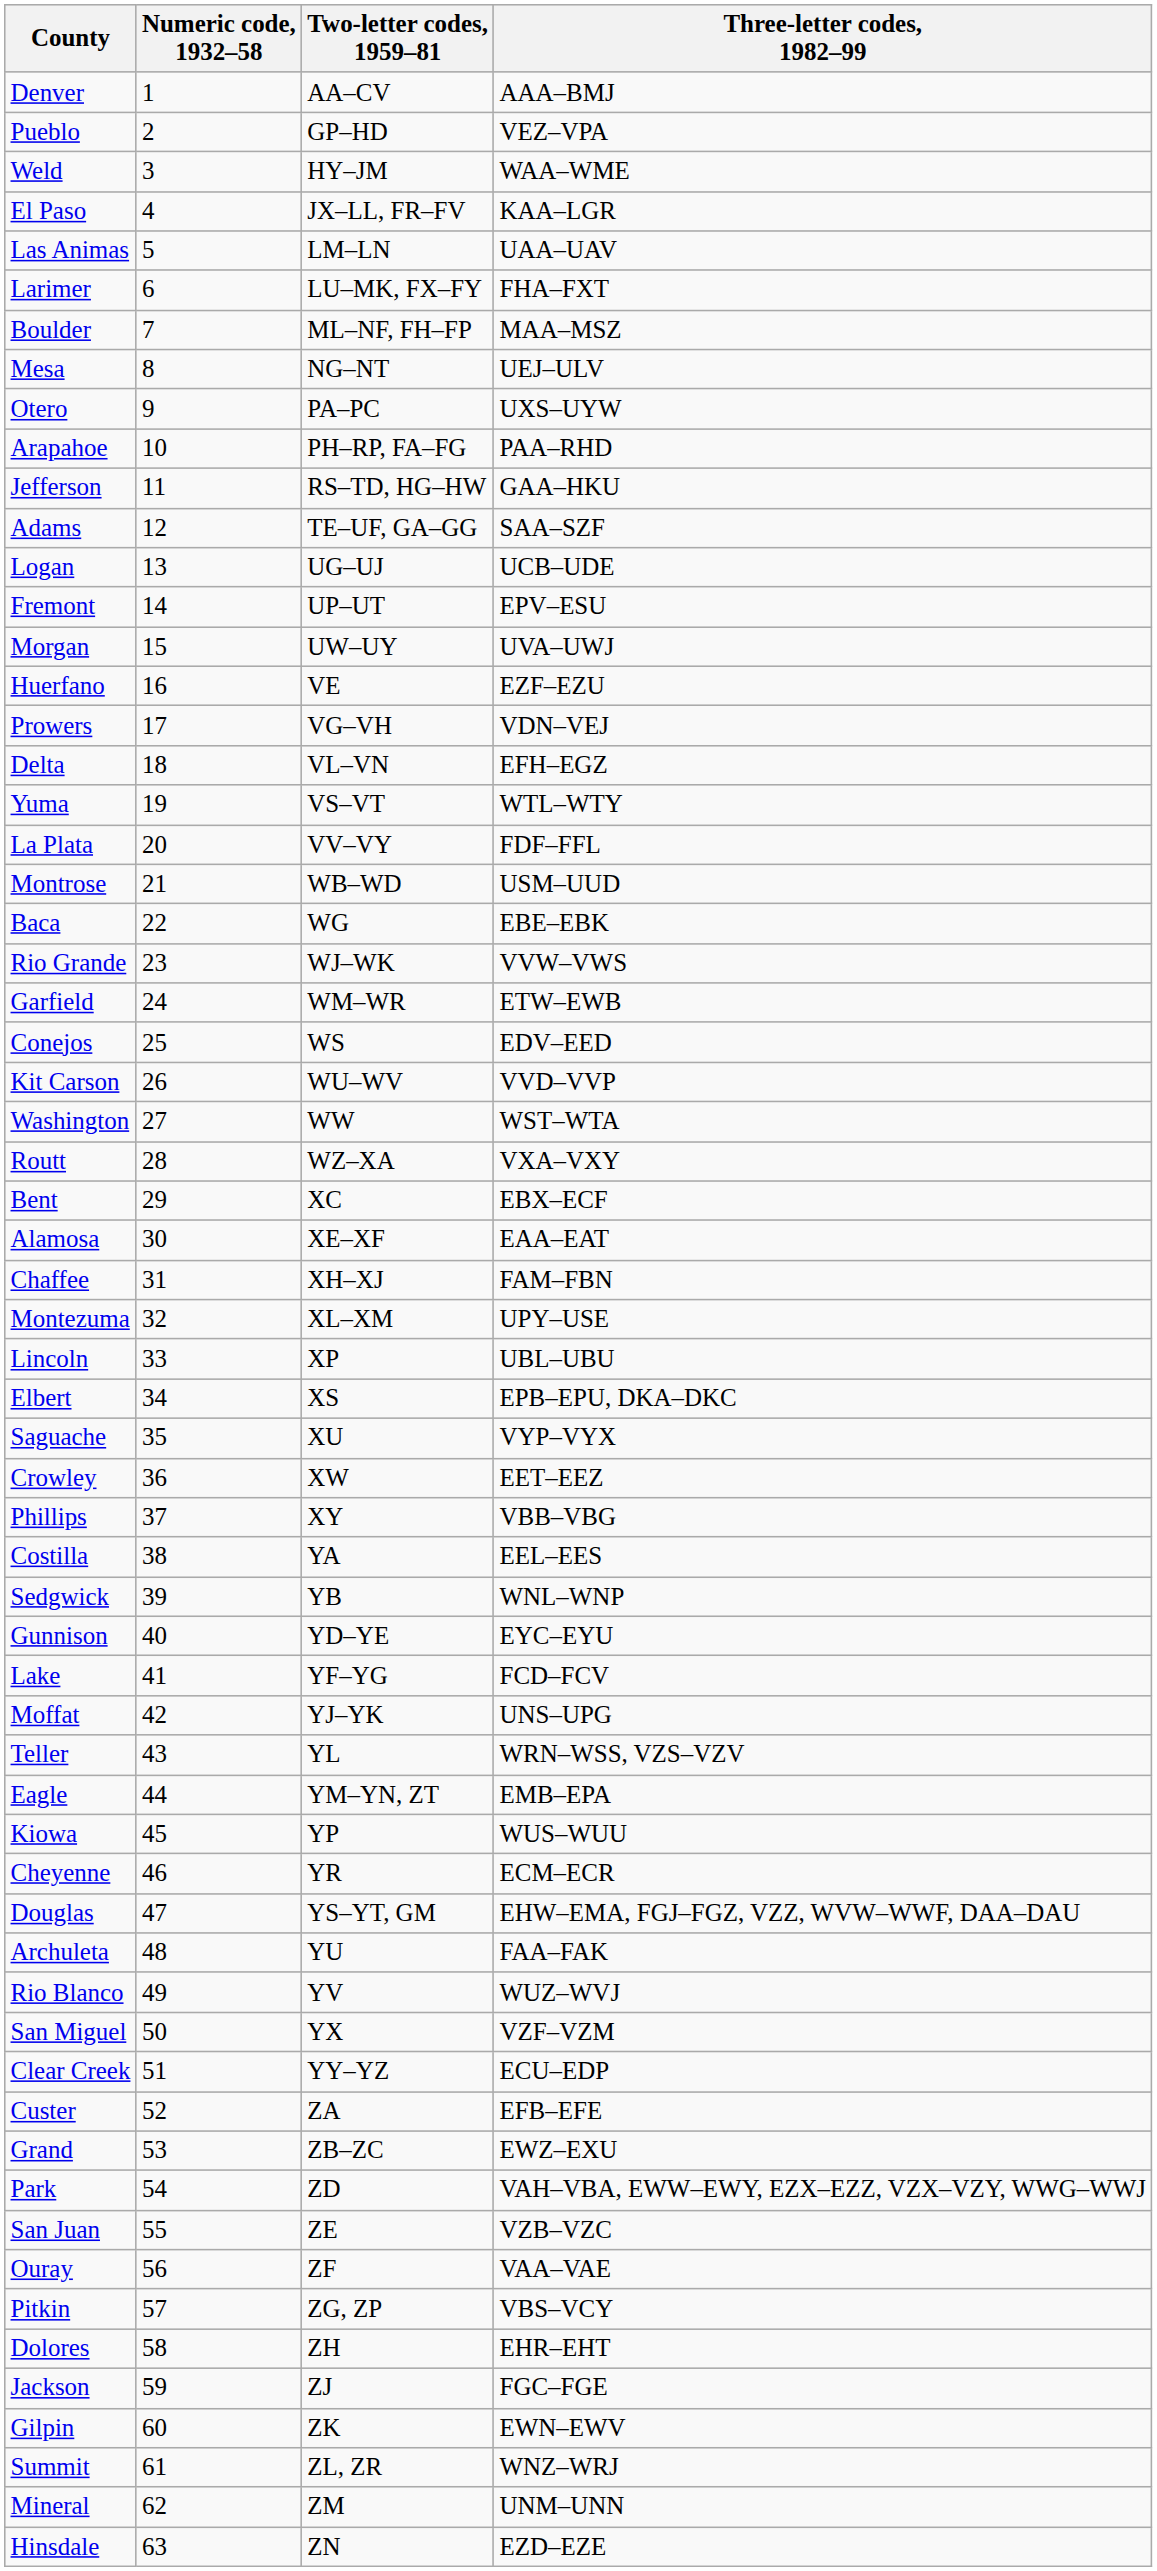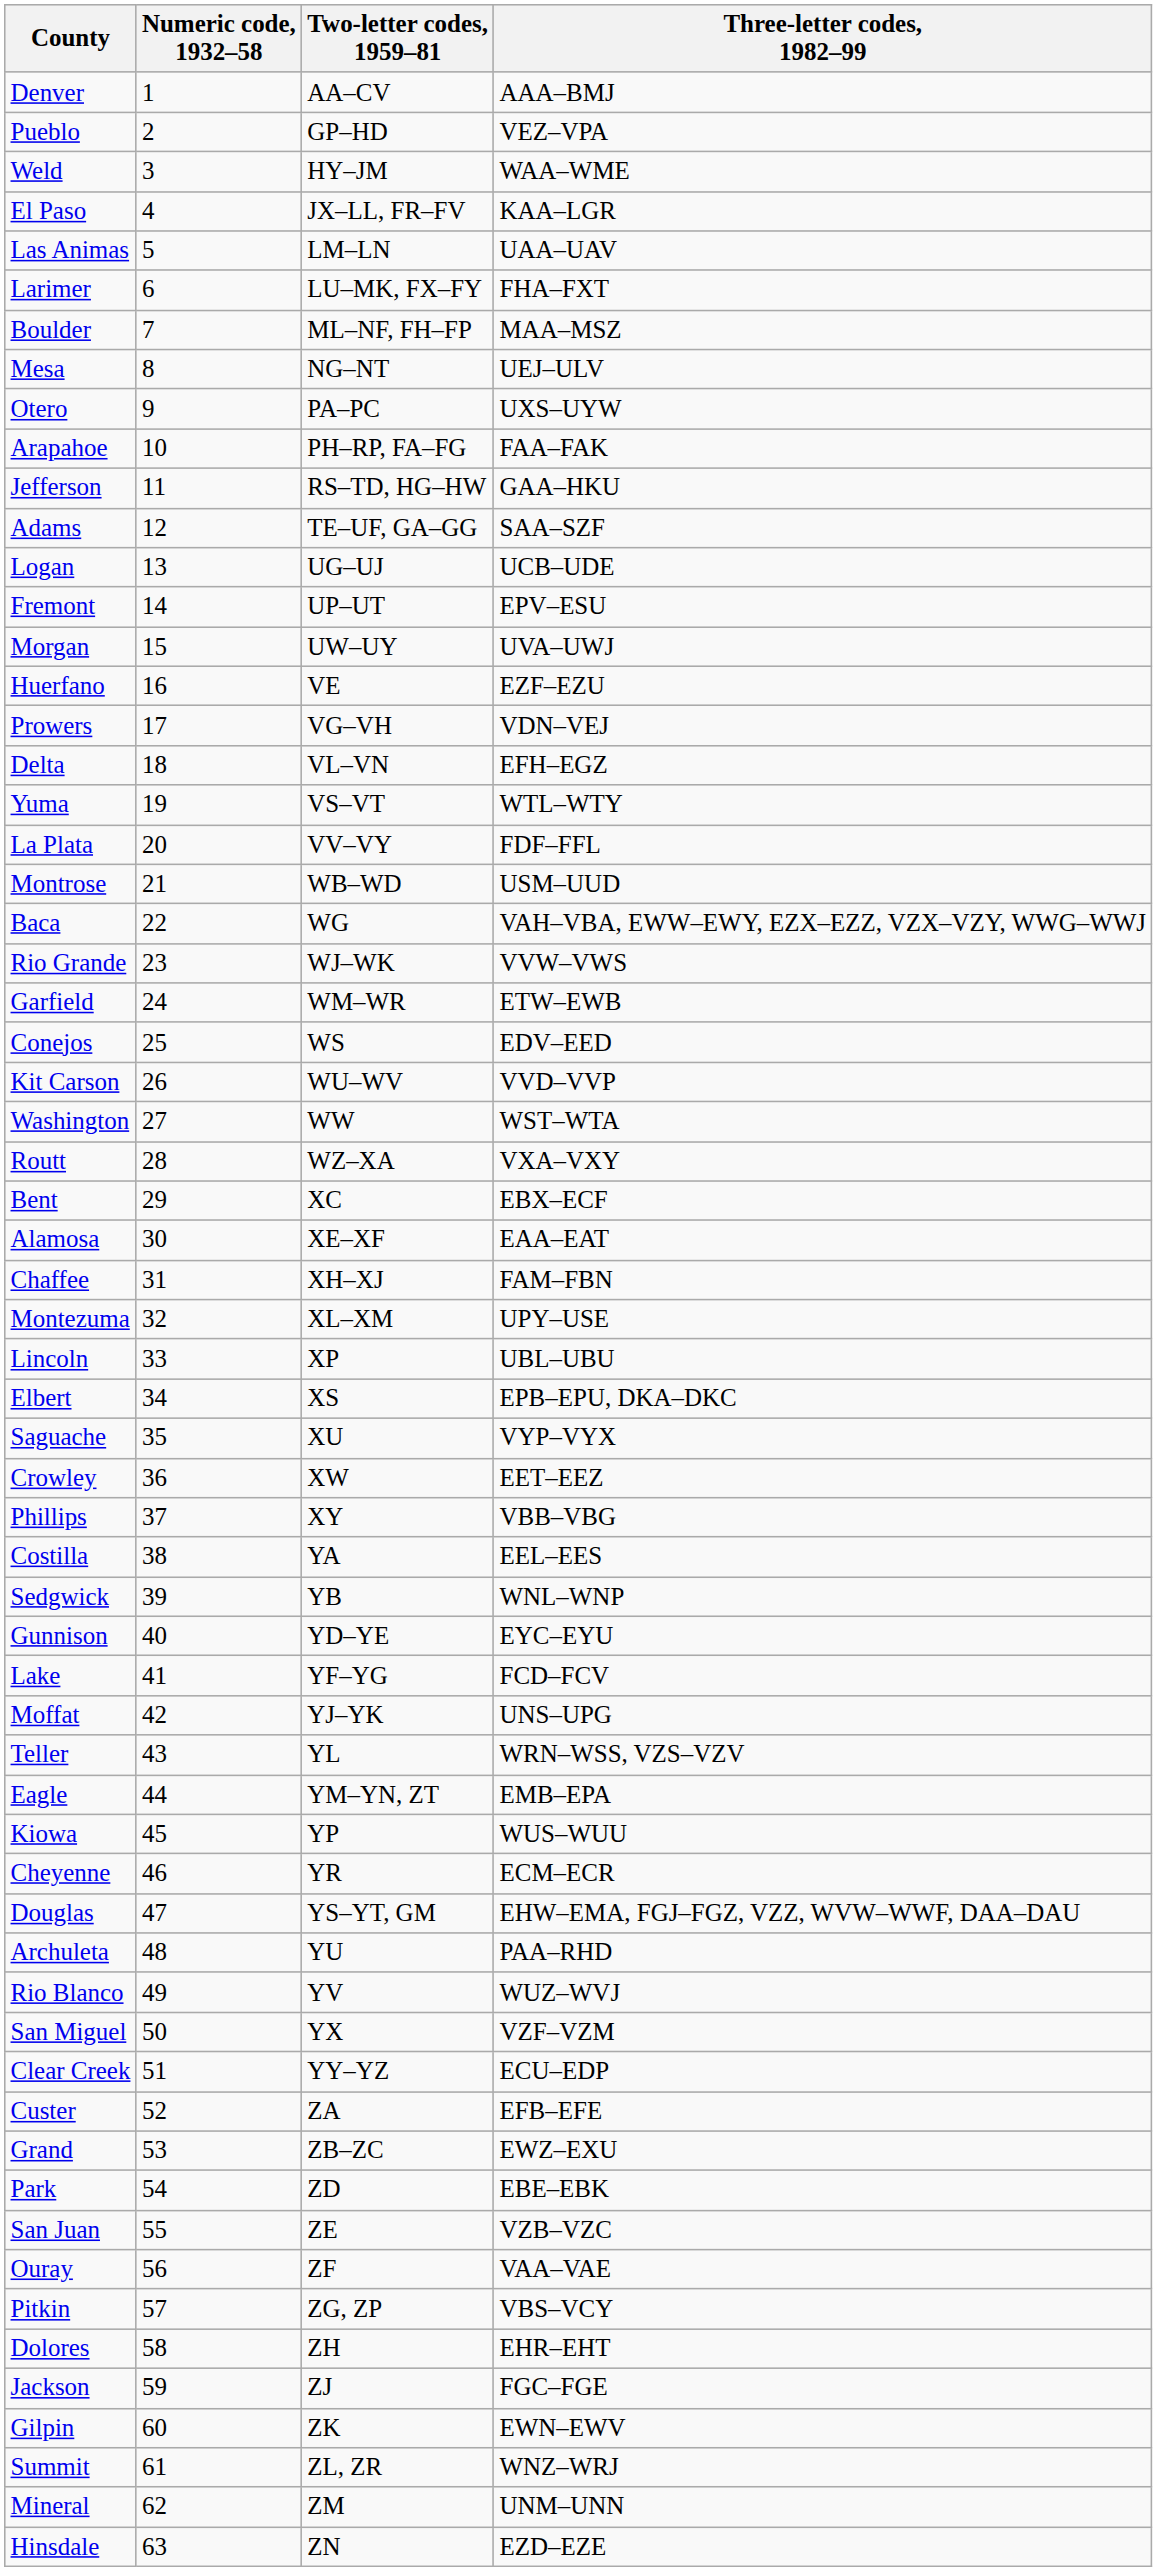 <table class="wikitable collapsible collapsed sortable">
 <tr>
 <th>County</th>
 <th>Numeric code,<br>1932–58</th>
 <th>Two-letter codes,<br>1959–81</th>
 <th>Three-letter codes,<br>1982–99</th>
 </tr>
 <tr>
 <td><a href='#'>Denver</a></td>
 <td>1</td>
 <td>AA–CV</td>
 <td>AAA–BMJ</td>
 </tr>
 <tr>
 <td><a href='#'>Pueblo</a></td>
 <td>2</td>
 <td>GP–HD</td>
 <td>VEZ–VPA</td>
 </tr>
 <tr>
 <td><a href='#'>Weld</a></td>
 <td>3</td>
 <td>HY–JM</td>
 <td>WAA–WME</td>
 </tr>
 <tr>
 <td><a href='#'>El Paso</a></td>
 <td>4</td>
 <td>JX–LL, FR–FV</td>
 <td>KAA–LGR</td>
 </tr>
 <tr>
 <td><a href='#'>Las Animas</a></td>
 <td>5</td>
 <td>LM–LN</td>
 <td>UAA–UAV</td>
 </tr>
 <tr>
 <td><a href='#'>Larimer</a></td>
 <td>6</td>
 <td>LU–MK, FX–FY</td>
 <td>FHA–FXT</td>
 </tr>
 <tr>
 <td><a href='#'>Boulder</a></td>
 <td>7</td>
 <td>ML–NF, FH–FP</td>
 <td>MAA–MSZ</td>
 </tr>
 <tr>
 <td><a href='#'>Mesa</a></td>
 <td>8</td>
 <td>NG–NT</td>
 <td>UEJ–ULV</td>
 </tr>
 <tr>
 <td><a href='#'>Otero</a></td>
 <td>9</td>
 <td>PA–PC</td>
 <td>UXS–UYW</td>
 </tr>
 <tr>
 <td><a href='#'>Arapahoe</a></td>
 <td>10</td>
 <td>PH–RP, FA–FG</td>
-<td>PAA–RHD</td>
+<td>FAA–FAK</td>
 </tr>
 <tr>
 <td><a href='#'>Jefferson</a></td>
 <td>11</td>
 <td>RS–TD, HG–HW</td>
 <td>GAA–HKU</td>
 </tr>
 <tr>
 <td><a href='#'>Adams</a></td>
 <td>12</td>
 <td>TE–UF, GA–GG</td>
 <td>SAA–SZF</td>
 </tr>
 <tr>
 <td><a href='#'>Logan</a></td>
 <td>13</td>
 <td>UG–UJ</td>
 <td>UCB–UDE</td>
 </tr>
 <tr>
 <td><a href='#'>Fremont</a></td>
 <td>14</td>
 <td>UP–UT</td>
 <td>EPV–ESU</td>
 </tr>
 <tr>
 <td><a href='#'>Morgan</a></td>
 <td>15</td>
 <td>UW–UY</td>
 <td>UVA–UWJ</td>
 </tr>
 <tr>
 <td><a href='#'>Huerfano</a></td>
 <td>16</td>
 <td>VE</td>
 <td>EZF–EZU</td>
 </tr>
 <tr>
 <td><a href='#'>Prowers</a></td>
 <td>17</td>
 <td>VG–VH</td>
 <td>VDN–VEJ</td>
 </tr>
 <tr>
 <td><a href='#'>Delta</a></td>
 <td>18</td>
 <td>VL–VN</td>
 <td>EFH–EGZ</td>
 </tr>
 <tr>
 <td><a href='#'>Yuma</a></td>
 <td>19</td>
 <td>VS–VT</td>
 <td>WTL–WTY</td>
 </tr>
 <tr>
 <td><a href='#'>La Plata</a></td>
 <td>20</td>
 <td>VV–VY</td>
 <td>FDF–FFL</td>
 </tr>
 <tr>
 <td><a href='#'>Montrose</a></td>
 <td>21</td>
 <td>WB–WD</td>
 <td>USM–UUD</td>
 </tr>
 <tr>
 <td><a href='#'>Baca</a></td>
 <td>22</td>
 <td>WG</td>
-<td>EBE–EBK</td>
+<td>VAH–VBA, EWW–EWY, EZX–EZZ, VZX–VZY, WWG–WWJ</td>
 </tr>
 <tr>
 <td><a href='#'>Rio Grande</a></td>
 <td>23</td>
 <td>WJ–WK</td>
 <td>VVW–VWS</td>
 </tr>
 <tr>
 <td><a href='#'>Garfield</a></td>
 <td>24</td>
 <td>WM–WR</td>
 <td>ETW–EWB</td>
 </tr>
 <tr>
 <td><a href='#'>Conejos</a></td>
 <td>25</td>
 <td>WS</td>
 <td>EDV–EED</td>
 </tr>
 <tr>
 <td><a href='#'>Kit Carson</a></td>
 <td>26</td>
 <td>WU–WV</td>
 <td>VVD–VVP</td>
 </tr>
 <tr>
 <td><a href='#'>Washington</a></td>
 <td>27</td>
 <td>WW</td>
 <td>WST–WTA</td>
 </tr>
 <tr>
 <td><a href='#'>Routt</a></td>
 <td>28</td>
 <td>WZ–XA</td>
 <td>VXA–VXY</td>
 </tr>
 <tr>
 <td><a href='#'>Bent</a></td>
 <td>29</td>
 <td>XC</td>
 <td>EBX–ECF</td>
 </tr>
 <tr>
 <td><a href='#'>Alamosa</a></td>
 <td>30</td>
 <td>XE–XF</td>
 <td>EAA–EAT</td>
 </tr>
 <tr>
 <td><a href='#'>Chaffee</a></td>
 <td>31</td>
 <td>XH–XJ</td>
 <td>FAM–FBN</td>
 </tr>
 <tr>
 <td><a href='#'>Montezuma</a></td>
 <td>32</td>
 <td>XL–XM</td>
 <td>UPY–USE</td>
 </tr>
 <tr>
 <td><a href='#'>Lincoln</a></td>
 <td>33</td>
 <td>XP</td>
 <td>UBL–UBU</td>
 </tr>
 <tr>
 <td><a href='#'>Elbert</a></td>
 <td>34</td>
 <td>XS</td>
 <td>EPB–EPU, DKA–DKC</td>
 </tr>
 <tr>
 <td><a href='#'>Saguache</a></td>
 <td>35</td>
 <td>XU</td>
 <td>VYP–VYX</td>
 </tr>
 <tr>
 <td><a href='#'>Crowley</a></td>
 <td>36</td>
 <td>XW</td>
 <td>EET–EEZ</td>
 </tr>
 <tr>
 <td><a href='#'>Phillips</a></td>
 <td>37</td>
 <td>XY</td>
 <td>VBB–VBG</td>
 </tr>
 <tr>
 <td><a href='#'>Costilla</a></td>
 <td>38</td>
 <td>YA</td>
 <td>EEL–EES</td>
 </tr>
 <tr>
 <td><a href='#'>Sedgwick</a></td>
 <td>39</td>
 <td>YB</td>
 <td>WNL–WNP</td>
 </tr>
 <tr>
 <td><a href='#'>Gunnison</a></td>
 <td>40</td>
 <td>YD–YE</td>
 <td>EYC–EYU</td>
 </tr>
 <tr>
 <td><a href='#'>Lake</a></td>
 <td>41</td>
 <td>YF–YG</td>
 <td>FCD–FCV</td>
 </tr>
 <tr>
 <td><a href='#'>Moffat</a></td>
 <td>42</td>
 <td>YJ–YK</td>
 <td>UNS–UPG</td>
 </tr>
 <tr>
 <td><a href='#'>Teller</a></td>
 <td>43</td>
 <td>YL</td>
 <td>WRN–WSS, VZS–VZV</td>
 </tr>
 <tr>
 <td><a href='#'>Eagle</a></td>
 <td>44</td>
 <td>YM–YN, ZT</td>
 <td>EMB–EPA</td>
 </tr>
 <tr>
 <td><a href='#'>Kiowa</a></td>
 <td>45</td>
 <td>YP</td>
 <td>WUS–WUU</td>
 </tr>
 <tr>
 <td><a href='#'>Cheyenne</a></td>
 <td>46</td>
 <td>YR</td>
 <td>ECM–ECR</td>
 </tr>
 <tr>
 <td><a href='#'>Douglas</a></td>
 <td>47</td>
 <td>YS–YT, GM</td>
 <td>EHW–EMA, FGJ–FGZ, VZZ, WVW–WWF, DAA–DAU</td>
 </tr>
 <tr>
 <td><a href='#'>Archuleta</a></td>
 <td>48</td>
 <td>YU</td>
-<td>FAA–FAK</td>
+<td>PAA–RHD</td>
 </tr>
 <tr>
 <td><a href='#'>Rio Blanco</a></td>
 <td>49</td>
 <td>YV</td>
 <td>WUZ–WVJ</td>
 </tr>
 <tr>
 <td><a href='#'>San Miguel</a></td>
 <td>50</td>
 <td>YX</td>
 <td>VZF–VZM</td>
 </tr>
 <tr>
 <td><a href='#'>Clear Creek</a></td>
 <td>51</td>
 <td>YY–YZ</td>
 <td>ECU–EDP</td>
 </tr>
 <tr>
 <td><a href='#'>Custer</a></td>
 <td>52</td>
 <td>ZA</td>
 <td>EFB–EFE</td>
 </tr>
 <tr>
 <td><a href='#'>Grand</a></td>
 <td>53</td>
 <td>ZB–ZC</td>
 <td>EWZ–EXU</td>
 </tr>
 <tr>
 <td><a href='#'>Park</a></td>
 <td>54</td>
 <td>ZD</td>
-<td>VAH–VBA, EWW–EWY, EZX–EZZ, VZX–VZY, WWG–WWJ</td>
+<td>EBE–EBK</td>
 </tr>
 <tr>
 <td><a href='#'>San Juan</a></td>
 <td>55</td>
 <td>ZE</td>
 <td>VZB–VZC</td>
 </tr>
 <tr>
 <td><a href='#'>Ouray</a></td>
 <td>56</td>
 <td>ZF</td>
 <td>VAA–VAE</td>
 </tr>
 <tr>
 <td><a href='#'>Pitkin</a></td>
 <td>57</td>
 <td>ZG, ZP</td>
 <td>VBS–VCY</td>
 </tr>
 <tr>
 <td><a href='#'>Dolores</a></td>
 <td>58</td>
 <td>ZH</td>
 <td>EHR–EHT</td>
 </tr>
 <tr>
 <td><a href='#'>Jackson</a></td>
 <td>59</td>
 <td>ZJ</td>
 <td>FGC–FGE</td>
 </tr>
 <tr>
 <td><a href='#'>Gilpin</a></td>
 <td>60</td>
 <td>ZK</td>
 <td>EWN–EWV</td>
 </tr>
 <tr>
 <td><a href='#'>Summit</a></td>
 <td>61</td>
 <td>ZL, ZR</td>
 <td>WNZ–WRJ</td>
 </tr>
 <tr>
 <td><a href='#'>Mineral</a></td>
 <td>62</td>
 <td>ZM</td>
 <td>UNM–UNN</td>
 </tr>
 <tr>
 <td><a href='#'>Hinsdale</a></td>
 <td>63</td>
 <td>ZN</td>
 <td>EZD–EZE</td>
 </tr>
 </table>
